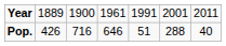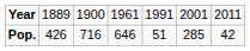 <table class="wikitable" style="text-align:center;">
 <tr>
 <td><strong>Year</strong></td>
 <td>1889</td>
 <td>1900</td>
 <td>1961</td>
 <td>1991</td>
 <td>2001</td>
 <td>2011</td>
 </tr>
 <tr>
 <td><strong>Pop.</strong></td>
 <td>426</td>
 <td>716</td>
 <td>646</td>
 <td>51</td>
-<td>288</td>
-<td>40</td>
+<td>285</td>
+<td>42</td>
 </tr>
 </table>
